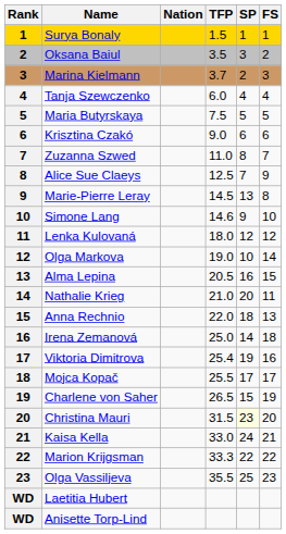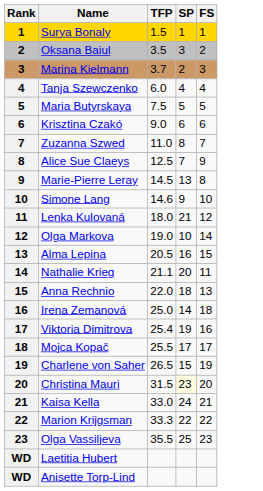 <table class="wikitable">
 <tr>
 <th>Rank</th>
 <th>Name</th>
-<th>Nation</th>
 <th>TFP</th>
 <th>SP</th>
 <th>FS</th>
 </tr>
 <tr bgcolor="gold">
 <td align="center"><strong>1</strong></td>
 <td><a href='#'>Surya Bonaly</a></td>
-<td></td>
 <td>1.5</td>
 <td>1</td>
 <td>1</td>
 </tr>
 <tr bgcolor="silver">
 <td align="center"><strong>2</strong></td>
 <td><a href='#'>Oksana Baiul</a></td>
-<td></td>
 <td>3.5</td>
 <td>3</td>
 <td>2</td>
 </tr>
 <tr bgcolor="cc9966">
 <td align="center"><strong>3</strong></td>
 <td><a href='#'>Marina Kielmann</a></td>
-<td></td>
 <td>3.7</td>
 <td>2</td>
 <td>3</td>
 </tr>
 <tr>
 <th>4</th>
 <td><a href='#'>Tanja Szewczenko</a></td>
-<td></td>
 <td>6.0</td>
 <td>4</td>
 <td>4</td>
 </tr>
 <tr>
 <th>5</th>
 <td><a href='#'>Maria Butyrskaya</a></td>
-<td></td>
 <td>7.5</td>
 <td>5</td>
 <td>5</td>
 </tr>
 <tr>
 <th>6</th>
 <td><a href='#'>Krisztina Czakó</a></td>
-<td></td>
 <td>9.0</td>
 <td>6</td>
 <td>6</td>
 </tr>
 <tr>
 <th>7</th>
 <td><a href='#'>Zuzanna Szwed</a></td>
-<td></td>
 <td>11.0</td>
 <td>8</td>
 <td>7</td>
 </tr>
 <tr>
 <th>8</th>
 <td><a href='#'>Alice Sue Claeys</a></td>
-<td></td>
 <td>12.5</td>
 <td>7</td>
 <td>9</td>
 </tr>
 <tr>
 <th>9</th>
 <td><a href='#'>Marie-Pierre Leray</a></td>
-<td></td>
 <td>14.5</td>
 <td>13</td>
 <td>8</td>
 </tr>
 <tr>
 <th>10</th>
 <td><a href='#'>Simone Lang</a></td>
-<td></td>
 <td>14.6</td>
 <td>9</td>
 <td>10</td>
 </tr>
 <tr>
 <th>11</th>
 <td><a href='#'>Lenka Kulovaná</a></td>
-<td></td>
 <td>18.0</td>
-<td>12</td>
+<td>21</td>
 <td>12</td>
 </tr>
 <tr>
 <th>12</th>
 <td><a href='#'>Olga Markova</a></td>
-<td></td>
 <td>19.0</td>
 <td>10</td>
 <td>14</td>
 </tr>
 <tr>
 <th>13</th>
 <td><a href='#'>Alma Lepina</a></td>
-<td></td>
 <td>20.5</td>
 <td>16</td>
 <td>15</td>
 </tr>
 <tr>
 <th>14</th>
 <td><a href='#'>Nathalie Krieg</a></td>
-<td></td>
-<td>21.0</td>
+<td>21.1</td>
 <td>20</td>
 <td>11</td>
 </tr>
 <tr>
 <th>15</th>
 <td><a href='#'>Anna Rechnio</a></td>
-<td></td>
 <td>22.0</td>
 <td>18</td>
 <td>13</td>
 </tr>
 <tr>
 <th>16</th>
 <td><a href='#'>Irena Zemanová</a></td>
-<td></td>
 <td>25.0</td>
 <td>14</td>
 <td>18</td>
 </tr>
 <tr>
 <th>17</th>
 <td><a href='#'>Viktoria Dimitrova</a></td>
-<td></td>
 <td>25.4</td>
 <td>19</td>
 <td>16</td>
 </tr>
 <tr>
 <th>18</th>
 <td><a href='#'>Mojca Kopač</a></td>
-<td></td>
 <td>25.5</td>
 <td>17</td>
 <td>17</td>
 </tr>
 <tr>
 <th>19</th>
 <td><a href='#'>Charlene von Saher</a></td>
-<td></td>
 <td>26.5</td>
 <td>15</td>
 <td>19</td>
 </tr>
 <tr>
 <th>20</th>
 <td><a href='#'>Christina Mauri</a></td>
-<td></td>
 <td>31.5</td>
 <td style="background: lightyellow;">23</td>
 <td>20</td>
 </tr>
 <tr>
 <th>21</th>
 <td><a href='#'>Kaisa Kella</a></td>
-<td></td>
 <td>33.0</td>
 <td>24</td>
 <td>21</td>
 </tr>
 <tr>
 <th>22</th>
 <td><a href='#'>Marion Krijgsman</a></td>
-<td></td>
 <td>33.3</td>
 <td>22</td>
 <td>22</td>
 </tr>
 <tr>
 <th>23</th>
 <td><a href='#'>Olga Vassiljeva</a></td>
-<td></td>
 <td>35.5</td>
 <td>25</td>
 <td>23</td>
 </tr>
 <tr>
 <th>WD</th>
 <td><a href='#'>Laetitia Hubert</a></td>
 <td></td>
 <td></td>
 <td></td>
-<td></td>
 </tr>
 <tr>
 <th>WD</th>
 <td><a href='#'>Anisette Torp-Lind</a></td>
 <td></td>
 <td></td>
 <td></td>
-<td></td>
 </tr>
 </table>
